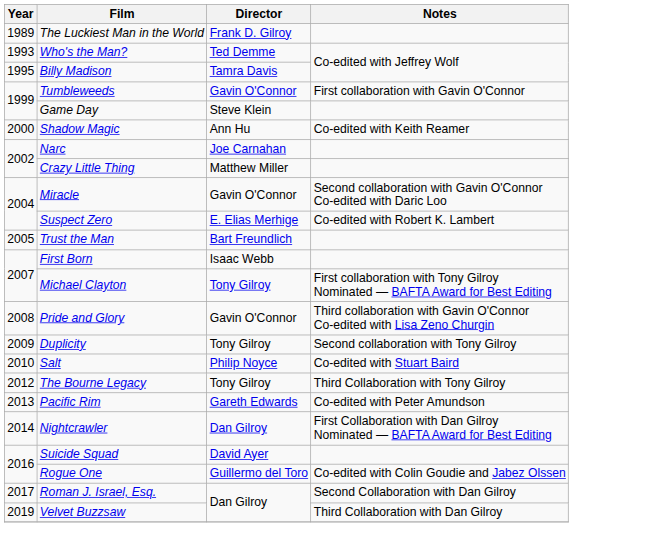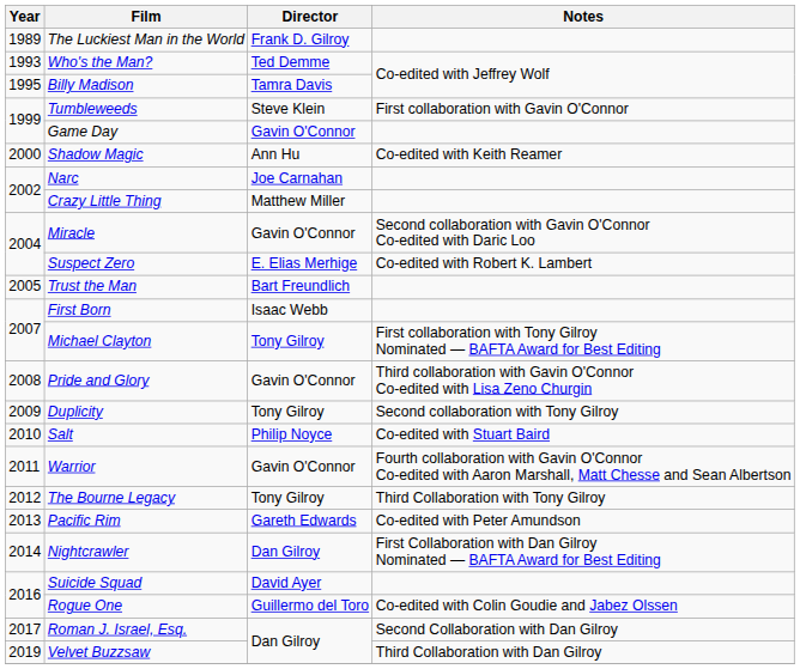 <table class="wikitable">
 <tr>
 <th>Year</th>
 <th>Film</th>
 <th>Director</th>
 <th>Notes</th>
 </tr>
 <tr>
 <td>1989</td>
 <td><em>The Luckiest Man in the World</em></td>
 <td><a href='#'>Frank D. Gilroy</a></td>
 <td></td>
 </tr>
 <tr>
 <td>1993</td>
 <td><em><a href='#'>Who's the Man?</a></em></td>
 <td><a href='#'>Ted Demme</a></td>
 <td rowspan=2>Co-edited with Jeffrey Wolf</td>
 </tr>
 <tr>
 <td>1995</td>
 <td><em><a href='#'>Billy Madison</a></em></td>
 <td><a href='#'>Tamra Davis</a></td>
 </tr>
 <tr>
 <td rowspan=2>1999</td>
 <td><em><a href='#'>Tumbleweeds</a></em></td>
-<td><a href='#'>Gavin O'Connor</a></td>
+<td>Steve Klein</td>
 <td>First collaboration with Gavin O'Connor</td>
 </tr>
 <tr>
 <td><em>Game Day</em></td>
-<td>Steve Klein</td>
+<td><a href='#'>Gavin O'Connor</a></td>
 <td></td>
 </tr>
 <tr>
 <td>2000</td>
 <td><em><a href='#'>Shadow Magic</a></em></td>
 <td>Ann Hu</td>
 <td>Co-edited with Keith Reamer</td>
 </tr>
 <tr>
 <td rowspan=2>2002</td>
 <td><em><a href='#'>Narc</a></em></td>
 <td><a href='#'>Joe Carnahan</a></td>
 <td></td>
 </tr>
 <tr>
 <td><em><a href='#'>Crazy Little Thing</a></em></td>
 <td>Matthew Miller</td>
 <td></td>
 </tr>
 <tr>
 <td rowspan=2>2004</td>
 <td><em><a href='#'>Miracle</a></em></td>
 <td>Gavin O'Connor</td>
 <td>Second collaboration with Gavin O'Connor<br>Co-edited with Daric Loo</td>
 </tr>
 <tr>
 <td><em><a href='#'>Suspect Zero</a></em></td>
 <td><a href='#'>E. Elias Merhige</a></td>
 <td>Co-edited with Robert K. Lambert</td>
 </tr>
 <tr>
 <td>2005</td>
 <td><em><a href='#'>Trust the Man</a></em></td>
 <td><a href='#'>Bart Freundlich</a></td>
 <td></td>
 </tr>
 <tr>
 <td rowspan=2>2007</td>
 <td><em><a href='#'>First Born</a></em></td>
 <td>Isaac Webb</td>
 <td></td>
 </tr>
 <tr>
 <td><em><a href='#'>Michael Clayton</a></em></td>
 <td><a href='#'>Tony Gilroy</a></td>
 <td>First collaboration with Tony Gilroy<br>Nominated — <a href='#'>BAFTA Award for Best Editing</a></td>
 </tr>
 <tr>
 <td>2008</td>
 <td><em><a href='#'>Pride and Glory</a></em></td>
 <td>Gavin O'Connor</td>
 <td>Third collaboration with Gavin O'Connor<br>Co-edited with <a href='#'>Lisa Zeno Churgin</a></td>
 </tr>
 <tr>
 <td>2009</td>
 <td><em><a href='#'>Duplicity</a></em></td>
 <td>Tony Gilroy</td>
 <td>Second collaboration with Tony Gilroy</td>
 </tr>
 <tr>
 <td>2010</td>
 <td><em><a href='#'>Salt</a></em></td>
 <td><a href='#'>Philip Noyce</a></td>
 <td>Co-edited with <a href='#'>Stuart Baird</a></td>
 </tr>
 <tr>
+<td>2011</td>
+<td><em><a href='#'>Warrior</a></em></td>
+<td>Gavin O'Connor</td>
+<td>Fourth collaboration with Gavin O'Connor<br>Co-edited with Aaron Marshall, <a href='#'>Matt Chesse</a> and Sean Albertson</td>
+</tr>
+<tr>
 <td>2012</td>
 <td><em><a href='#'>The Bourne Legacy</a></em></td>
 <td>Tony Gilroy</td>
 <td>Third Collaboration with Tony Gilroy</td>
 </tr>
 <tr>
 <td>2013</td>
 <td><em><a href='#'>Pacific Rim</a></em></td>
 <td><a href='#'>Gareth Edwards</a></td>
 <td>Co-edited with Peter Amundson</td>
 </tr>
 <tr>
 <td>2014</td>
 <td><em><a href='#'>Nightcrawler</a></em></td>
 <td><a href='#'>Dan Gilroy</a></td>
 <td>First Collaboration with Dan Gilroy<br>Nominated — <a href='#'>BAFTA Award for Best Editing</a></td>
 </tr>
 <tr>
 <td rowspan=2>2016</td>
 <td><em><a href='#'>Suicide Squad</a></em></td>
 <td><a href='#'>David Ayer</a></td>
 <td></td>
 </tr>
 <tr>
 <td><em><a href='#'>Rogue One</a></em></td>
 <td><a href='#'>Guillermo del Toro</a></td>
 <td>Co-edited with Colin Goudie and <a href='#'>Jabez Olssen</a></td>
 </tr>
 <tr>
 <td>2017</td>
 <td><em><a href='#'>Roman J. Israel, Esq.</a></em></td>
 <td rowspan=2>Dan Gilroy</td>
 <td>Second Collaboration with Dan Gilroy</td>
 </tr>
 <tr>
 <td>2019</td>
 <td><em><a href='#'>Velvet Buzzsaw</a></em></td>
 <td>Third Collaboration with Dan Gilroy</td>
 </tr>
 <tr>
 </tr>
 </table>
